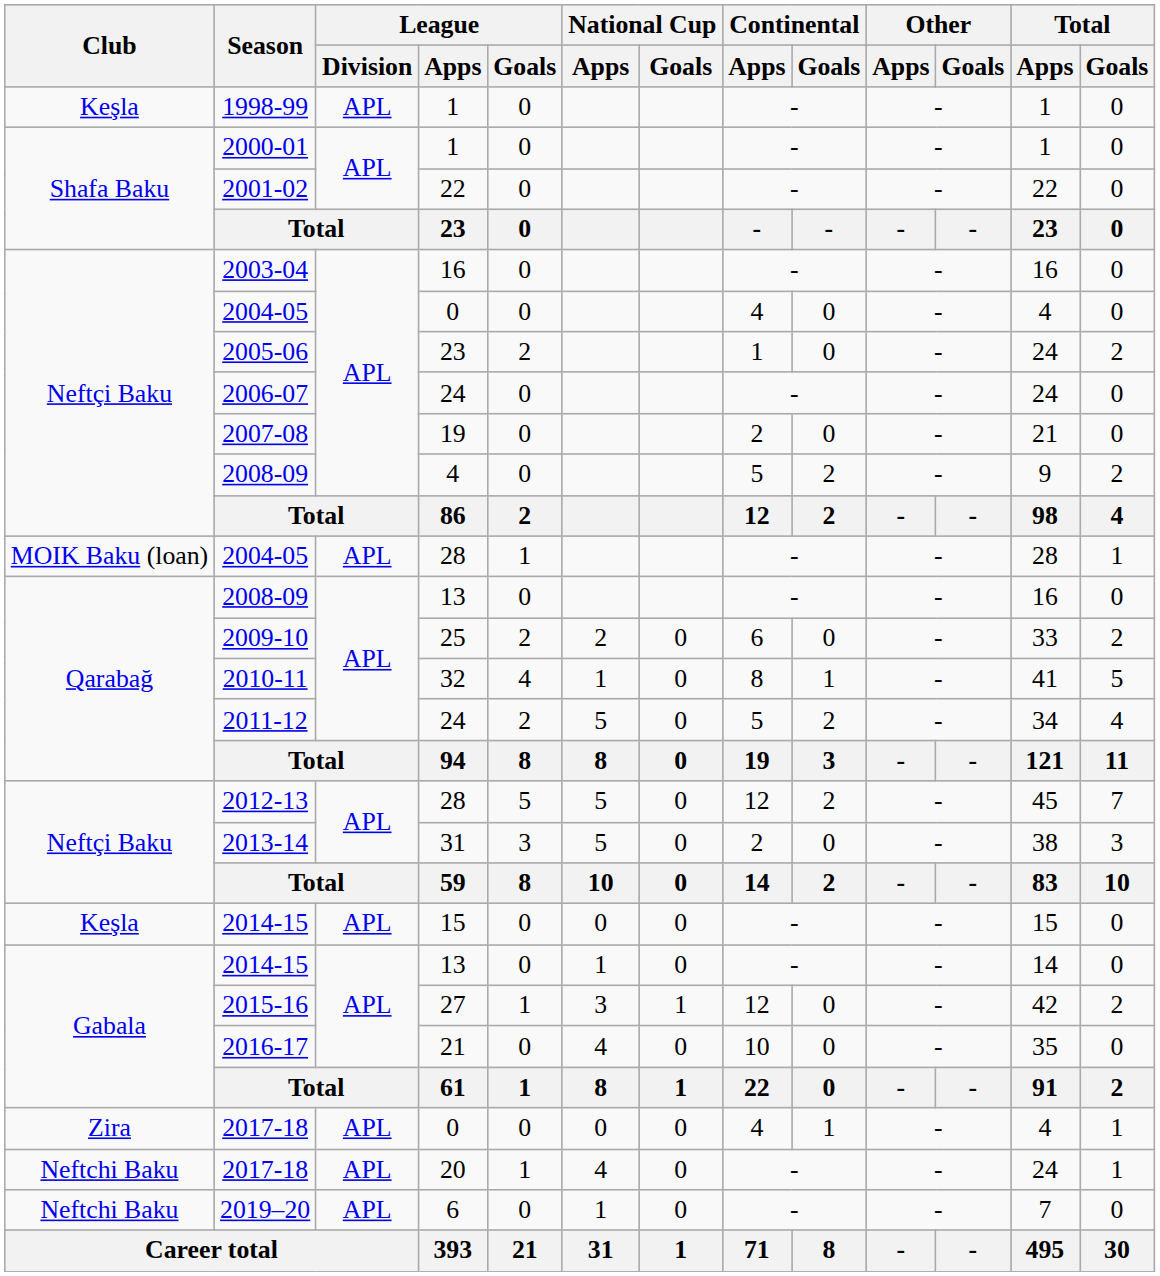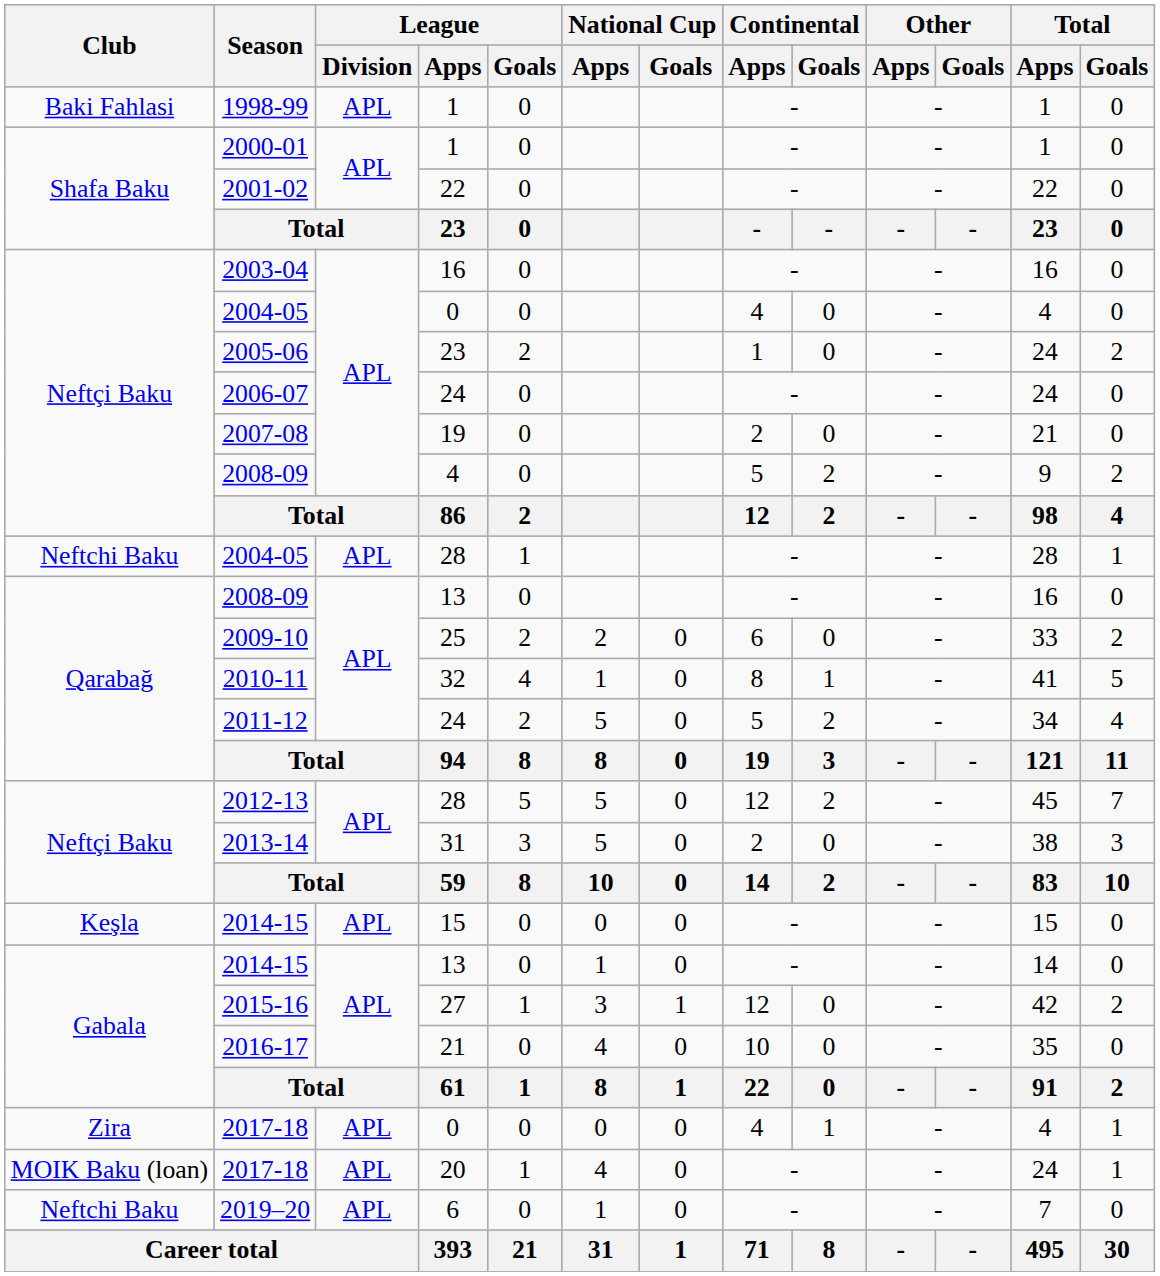 <table class="wikitable" style="text-align: center;">
 <tr>
 <th rowspan="2">Club</th>
 <th rowspan="2">Season</th>
 <th colspan="3">League</th>
 <th colspan="2">National Cup</th>
 <th colspan="2">Continental</th>
 <th colspan="2">Other</th>
 <th colspan="2">Total</th>
 </tr>
 <tr>
 <th>Division</th>
 <th>Apps</th>
 <th>Goals</th>
 <th>Apps</th>
 <th>Goals</th>
 <th>Apps</th>
 <th>Goals</th>
 <th>Apps</th>
 <th>Goals</th>
 <th>Apps</th>
 <th>Goals</th>
 </tr>
 <tr>
-<td valign="center"><a href='#'>Keşla</a></td>
+<td valign="center"><a href='#'>Baki Fahlasi</a></td>
 <td><a href='#'>1998-99</a></td>
 <td><a href='#'>APL</a></td>
 <td>1</td>
 <td>0</td>
 <td></td>
 <td></td>
 <td colspan="2">-</td>
 <td colspan="2">-</td>
 <td>1</td>
 <td>0</td>
 </tr>
 <tr>
 <td rowspan="3" valign="center"><a href='#'>Shafa Baku</a></td>
 <td><a href='#'>2000-01</a></td>
 <td rowspan="2" valign="center"><a href='#'>APL</a></td>
 <td>1</td>
 <td>0</td>
 <td></td>
 <td></td>
 <td colspan="2">-</td>
 <td colspan="2">-</td>
 <td>1</td>
 <td>0</td>
 </tr>
 <tr>
 <td><a href='#'>2001-02</a></td>
 <td>22</td>
 <td>0</td>
 <td></td>
 <td></td>
 <td colspan="2">-</td>
 <td colspan="2">-</td>
 <td>22</td>
 <td>0</td>
 </tr>
 <tr>
 <th colspan="2">Total</th>
 <th>23</th>
 <th>0</th>
 <th></th>
 <th></th>
 <th>-</th>
 <th>-</th>
 <th>-</th>
 <th>-</th>
 <th>23</th>
 <th>0</th>
 </tr>
 <tr>
 <td rowspan="7" valign="center"><a href='#'>Neftçi Baku</a></td>
 <td><a href='#'>2003-04</a></td>
 <td rowspan="6" valign="center"><a href='#'>APL</a></td>
 <td>16</td>
 <td>0</td>
 <td></td>
 <td></td>
 <td colspan="2">-</td>
 <td colspan="2">-</td>
 <td>16</td>
 <td>0</td>
 </tr>
 <tr>
 <td><a href='#'>2004-05</a></td>
 <td>0</td>
 <td>0</td>
 <td></td>
 <td></td>
 <td>4</td>
 <td>0</td>
 <td colspan="2">-</td>
 <td>4</td>
 <td>0</td>
 </tr>
 <tr>
 <td><a href='#'>2005-06</a></td>
 <td>23</td>
 <td>2</td>
 <td></td>
 <td></td>
 <td>1</td>
 <td>0</td>
 <td colspan="2">-</td>
 <td>24</td>
 <td>2</td>
 </tr>
 <tr>
 <td><a href='#'>2006-07</a></td>
 <td>24</td>
 <td>0</td>
 <td></td>
 <td></td>
 <td colspan="2">-</td>
 <td colspan="2">-</td>
 <td>24</td>
 <td>0</td>
 </tr>
 <tr>
 <td><a href='#'>2007-08</a></td>
 <td>19</td>
 <td>0</td>
 <td></td>
 <td></td>
 <td>2</td>
 <td>0</td>
 <td colspan="2">-</td>
 <td>21</td>
 <td>0</td>
 </tr>
 <tr>
 <td><a href='#'>2008-09</a></td>
 <td>4</td>
 <td>0</td>
 <td></td>
 <td></td>
 <td>5</td>
 <td>2</td>
 <td colspan="2">-</td>
 <td>9</td>
 <td>2</td>
 </tr>
 <tr>
 <th colspan="2">Total</th>
 <th>86</th>
 <th>2</th>
 <th></th>
 <th></th>
 <th>12</th>
 <th>2</th>
 <th>-</th>
 <th>-</th>
 <th>98</th>
 <th>4</th>
 </tr>
 <tr>
-<td valign="center"><a href='#'>MOIK Baku</a> (loan)</td>
+<td valign="center"><a href='#'>Neftchi Baku</a></td>
 <td><a href='#'>2004-05</a></td>
 <td><a href='#'>APL</a></td>
 <td>28</td>
 <td>1</td>
 <td></td>
 <td></td>
 <td colspan="2">-</td>
 <td colspan="2">-</td>
 <td>28</td>
 <td>1</td>
 </tr>
 <tr>
 <td rowspan="5" valign="center"><a href='#'>Qarabağ</a></td>
 <td><a href='#'>2008-09</a></td>
 <td rowspan="4" valign="center"><a href='#'>APL</a></td>
 <td>13</td>
 <td>0</td>
 <td></td>
 <td></td>
 <td colspan="2">-</td>
 <td colspan="2">-</td>
 <td>16</td>
 <td>0</td>
 </tr>
 <tr>
 <td><a href='#'>2009-10</a></td>
 <td>25</td>
 <td>2</td>
 <td>2</td>
 <td>0</td>
 <td>6</td>
 <td>0</td>
 <td colspan="2">-</td>
 <td>33</td>
 <td>2</td>
 </tr>
 <tr>
 <td><a href='#'>2010-11</a></td>
 <td>32</td>
 <td>4</td>
 <td>1</td>
 <td>0</td>
 <td>8</td>
 <td>1</td>
 <td colspan="2">-</td>
 <td>41</td>
 <td>5</td>
 </tr>
 <tr>
 <td><a href='#'>2011-12</a></td>
 <td>24</td>
 <td>2</td>
 <td>5</td>
 <td>0</td>
 <td>5</td>
 <td>2</td>
 <td colspan="2">-</td>
 <td>34</td>
 <td>4</td>
 </tr>
 <tr>
 <th colspan="2">Total</th>
 <th>94</th>
 <th>8</th>
 <th>8</th>
 <th>0</th>
 <th>19</th>
 <th>3</th>
 <th>-</th>
 <th>-</th>
 <th>121</th>
 <th>11</th>
 </tr>
 <tr>
 <td rowspan="3" valign="center"><a href='#'>Neftçi Baku</a></td>
 <td><a href='#'>2012-13</a></td>
 <td rowspan="2" valign="center"><a href='#'>APL</a></td>
 <td>28</td>
 <td>5</td>
 <td>5</td>
 <td>0</td>
 <td>12</td>
 <td>2</td>
 <td colspan="2">-</td>
 <td>45</td>
 <td>7</td>
 </tr>
 <tr>
 <td><a href='#'>2013-14</a></td>
 <td>31</td>
 <td>3</td>
 <td>5</td>
 <td>0</td>
 <td>2</td>
 <td>0</td>
 <td colspan="2">-</td>
 <td>38</td>
 <td>3</td>
 </tr>
 <tr>
 <th colspan="2">Total</th>
 <th>59</th>
 <th>8</th>
 <th>10</th>
 <th>0</th>
 <th>14</th>
 <th>2</th>
 <th>-</th>
 <th>-</th>
 <th>83</th>
 <th>10</th>
 </tr>
 <tr>
 <td valign="center"><a href='#'>Keşla</a></td>
 <td><a href='#'>2014-15</a></td>
 <td><a href='#'>APL</a></td>
 <td>15</td>
 <td>0</td>
 <td>0</td>
 <td>0</td>
 <td colspan="2">-</td>
 <td colspan="2">-</td>
 <td>15</td>
 <td>0</td>
 </tr>
 <tr>
 <td rowspan="4" valign="center"><a href='#'>Gabala</a></td>
 <td><a href='#'>2014-15</a></td>
 <td rowspan="3" valign="center"><a href='#'>APL</a></td>
 <td>13</td>
 <td>0</td>
 <td>1</td>
 <td>0</td>
 <td colspan="2">-</td>
 <td colspan="2">-</td>
 <td>14</td>
 <td>0</td>
 </tr>
 <tr>
 <td><a href='#'>2015-16</a></td>
 <td>27</td>
 <td>1</td>
 <td>3</td>
 <td>1</td>
 <td>12</td>
 <td>0</td>
 <td colspan="2">-</td>
 <td>42</td>
 <td>2</td>
 </tr>
 <tr>
 <td><a href='#'>2016-17</a></td>
 <td>21</td>
 <td>0</td>
 <td>4</td>
 <td>0</td>
 <td>10</td>
 <td>0</td>
 <td colspan="2">-</td>
 <td>35</td>
 <td>0</td>
 </tr>
 <tr>
 <th colspan="2">Total</th>
 <th>61</th>
 <th>1</th>
 <th>8</th>
 <th>1</th>
 <th>22</th>
 <th>0</th>
 <th>-</th>
 <th>-</th>
 <th>91</th>
 <th>2</th>
 </tr>
 <tr>
 <td valign="center"><a href='#'>Zira</a></td>
 <td><a href='#'>2017-18</a></td>
 <td><a href='#'>APL</a></td>
 <td>0</td>
 <td>0</td>
 <td>0</td>
 <td>0</td>
 <td>4</td>
 <td>1</td>
 <td colspan="2">-</td>
 <td>4</td>
 <td>1</td>
 </tr>
 <tr>
-<td valign="center"><a href='#'>Neftchi Baku</a></td>
+<td valign="center"><a href='#'>MOIK Baku</a> (loan)</td>
 <td><a href='#'>2017-18</a></td>
 <td><a href='#'>APL</a></td>
 <td>20</td>
 <td>1</td>
 <td>4</td>
 <td>0</td>
 <td colspan="2">-</td>
 <td colspan="2">-</td>
 <td>24</td>
 <td>1</td>
 </tr>
 <tr>
 <td valign="center"><a href='#'>Neftchi Baku</a></td>
 <td><a href='#'>2019–20</a></td>
 <td><a href='#'>APL</a></td>
 <td>6</td>
 <td>0</td>
 <td>1</td>
 <td>0</td>
 <td colspan="2">-</td>
 <td colspan="2">-</td>
 <td>7</td>
 <td>0</td>
 </tr>
 <tr>
 <th colspan="3">Career total</th>
 <th>393</th>
 <th>21</th>
 <th>31</th>
 <th>1</th>
 <th>71</th>
 <th>8</th>
 <th>-</th>
 <th>-</th>
 <th>495</th>
 <th>30</th>
 </tr>
 </table>
